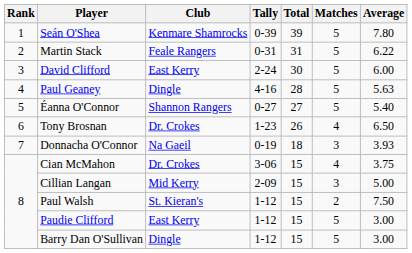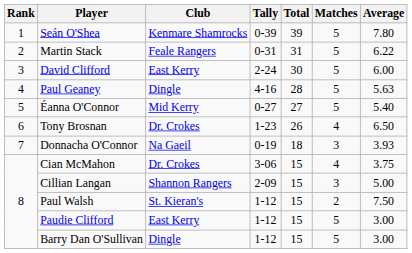 <table class="wikitable">
 <tr>
 <th>Rank</th>
 <th>Player</th>
 <th>Club</th>
 <th>Tally</th>
 <th>Total</th>
 <th>Matches</th>
 <th>Average</th>
 </tr>
 <tr>
 <td rowspan="1" style="text-align:center;">1</td>
 <td><a href='#'>Seán O'Shea</a></td>
 <td><a href='#'>Kenmare Shamrocks</a></td>
 <td align=center>0-39</td>
 <td align=center>39</td>
 <td align=center>5</td>
 <td align=center>7.80</td>
 </tr>
 <tr>
 <td rowspan="1" style="text-align:center;">2</td>
 <td>Martin Stack</td>
 <td><a href='#'>Feale Rangers</a></td>
 <td align=center>0-31</td>
 <td align=center>31</td>
 <td align=center>5</td>
 <td align=center>6.22</td>
 </tr>
 <tr>
 <td rowspan="1" style="text-align:center;">3</td>
 <td><a href='#'>David Clifford</a></td>
 <td><a href='#'>East Kerry</a></td>
 <td align=center>2-24</td>
 <td align=center>30</td>
 <td align=center>5</td>
 <td align=center>6.00</td>
 </tr>
 <tr>
 <td rowspan="1" style="text-align:center;">4</td>
 <td><a href='#'>Paul Geaney</a></td>
 <td><a href='#'>Dingle</a></td>
 <td align=center>4-16</td>
 <td align=center>28</td>
 <td align=center>5</td>
 <td align=center>5.63</td>
 </tr>
 <tr>
 <td rowspan="1" style="text-align:center;">5</td>
 <td>Éanna O'Connor</td>
-<td><a href='#'>Shannon Rangers</a></td>
+<td><a href='#'>Mid Kerry</a></td>
 <td align=center>0-27</td>
 <td align=center>27</td>
 <td align=center>5</td>
 <td align=center>5.40</td>
 </tr>
 <tr>
 <td rowspan="1" style="text-align:center;">6</td>
 <td>Tony Brosnan</td>
 <td><a href='#'>Dr. Crokes</a></td>
 <td align=center>1-23</td>
 <td align=center>26</td>
 <td align=center>4</td>
 <td align=center>6.50</td>
 </tr>
 <tr>
 <td rowspan="1" style="text-align:center;">7</td>
 <td>Donnacha O'Connor</td>
 <td><a href='#'>Na Gaeil</a></td>
 <td align=center>0-19</td>
 <td align=center>18</td>
 <td align=center>3</td>
 <td align=center>3.93</td>
 </tr>
 <tr>
 <td rowspan="5" style="text-align:center;">8</td>
 <td>Cian McMahon</td>
 <td><a href='#'>Dr. Crokes</a></td>
 <td align=center>3-06</td>
 <td align=center>15</td>
 <td align=center>4</td>
 <td align=center>3.75</td>
 </tr>
 <tr>
 <td>Cillian Langan</td>
-<td><a href='#'>Mid Kerry</a></td>
+<td><a href='#'>Shannon Rangers</a></td>
 <td align=center>2-09</td>
 <td align=center>15</td>
 <td align=center>3</td>
 <td align=center>5.00</td>
 </tr>
 <tr>
 <td>Paul Walsh</td>
 <td><a href='#'>St. Kieran's</a></td>
 <td align=center>1-12</td>
 <td align=center>15</td>
 <td align=center>2</td>
 <td align=center>7.50</td>
 </tr>
 <tr>
 <td><a href='#'>Paudie Clifford</a></td>
 <td><a href='#'>East Kerry</a></td>
 <td align=center>1-12</td>
 <td align=center>15</td>
 <td align=center>5</td>
 <td align=center>3.00</td>
 </tr>
 <tr>
 <td>Barry Dan O'Sullivan</td>
 <td><a href='#'>Dingle</a></td>
 <td align=center>1-12</td>
 <td align=center>15</td>
 <td align=center>5</td>
 <td align=center>3.00</td>
 </tr>
 </table>
